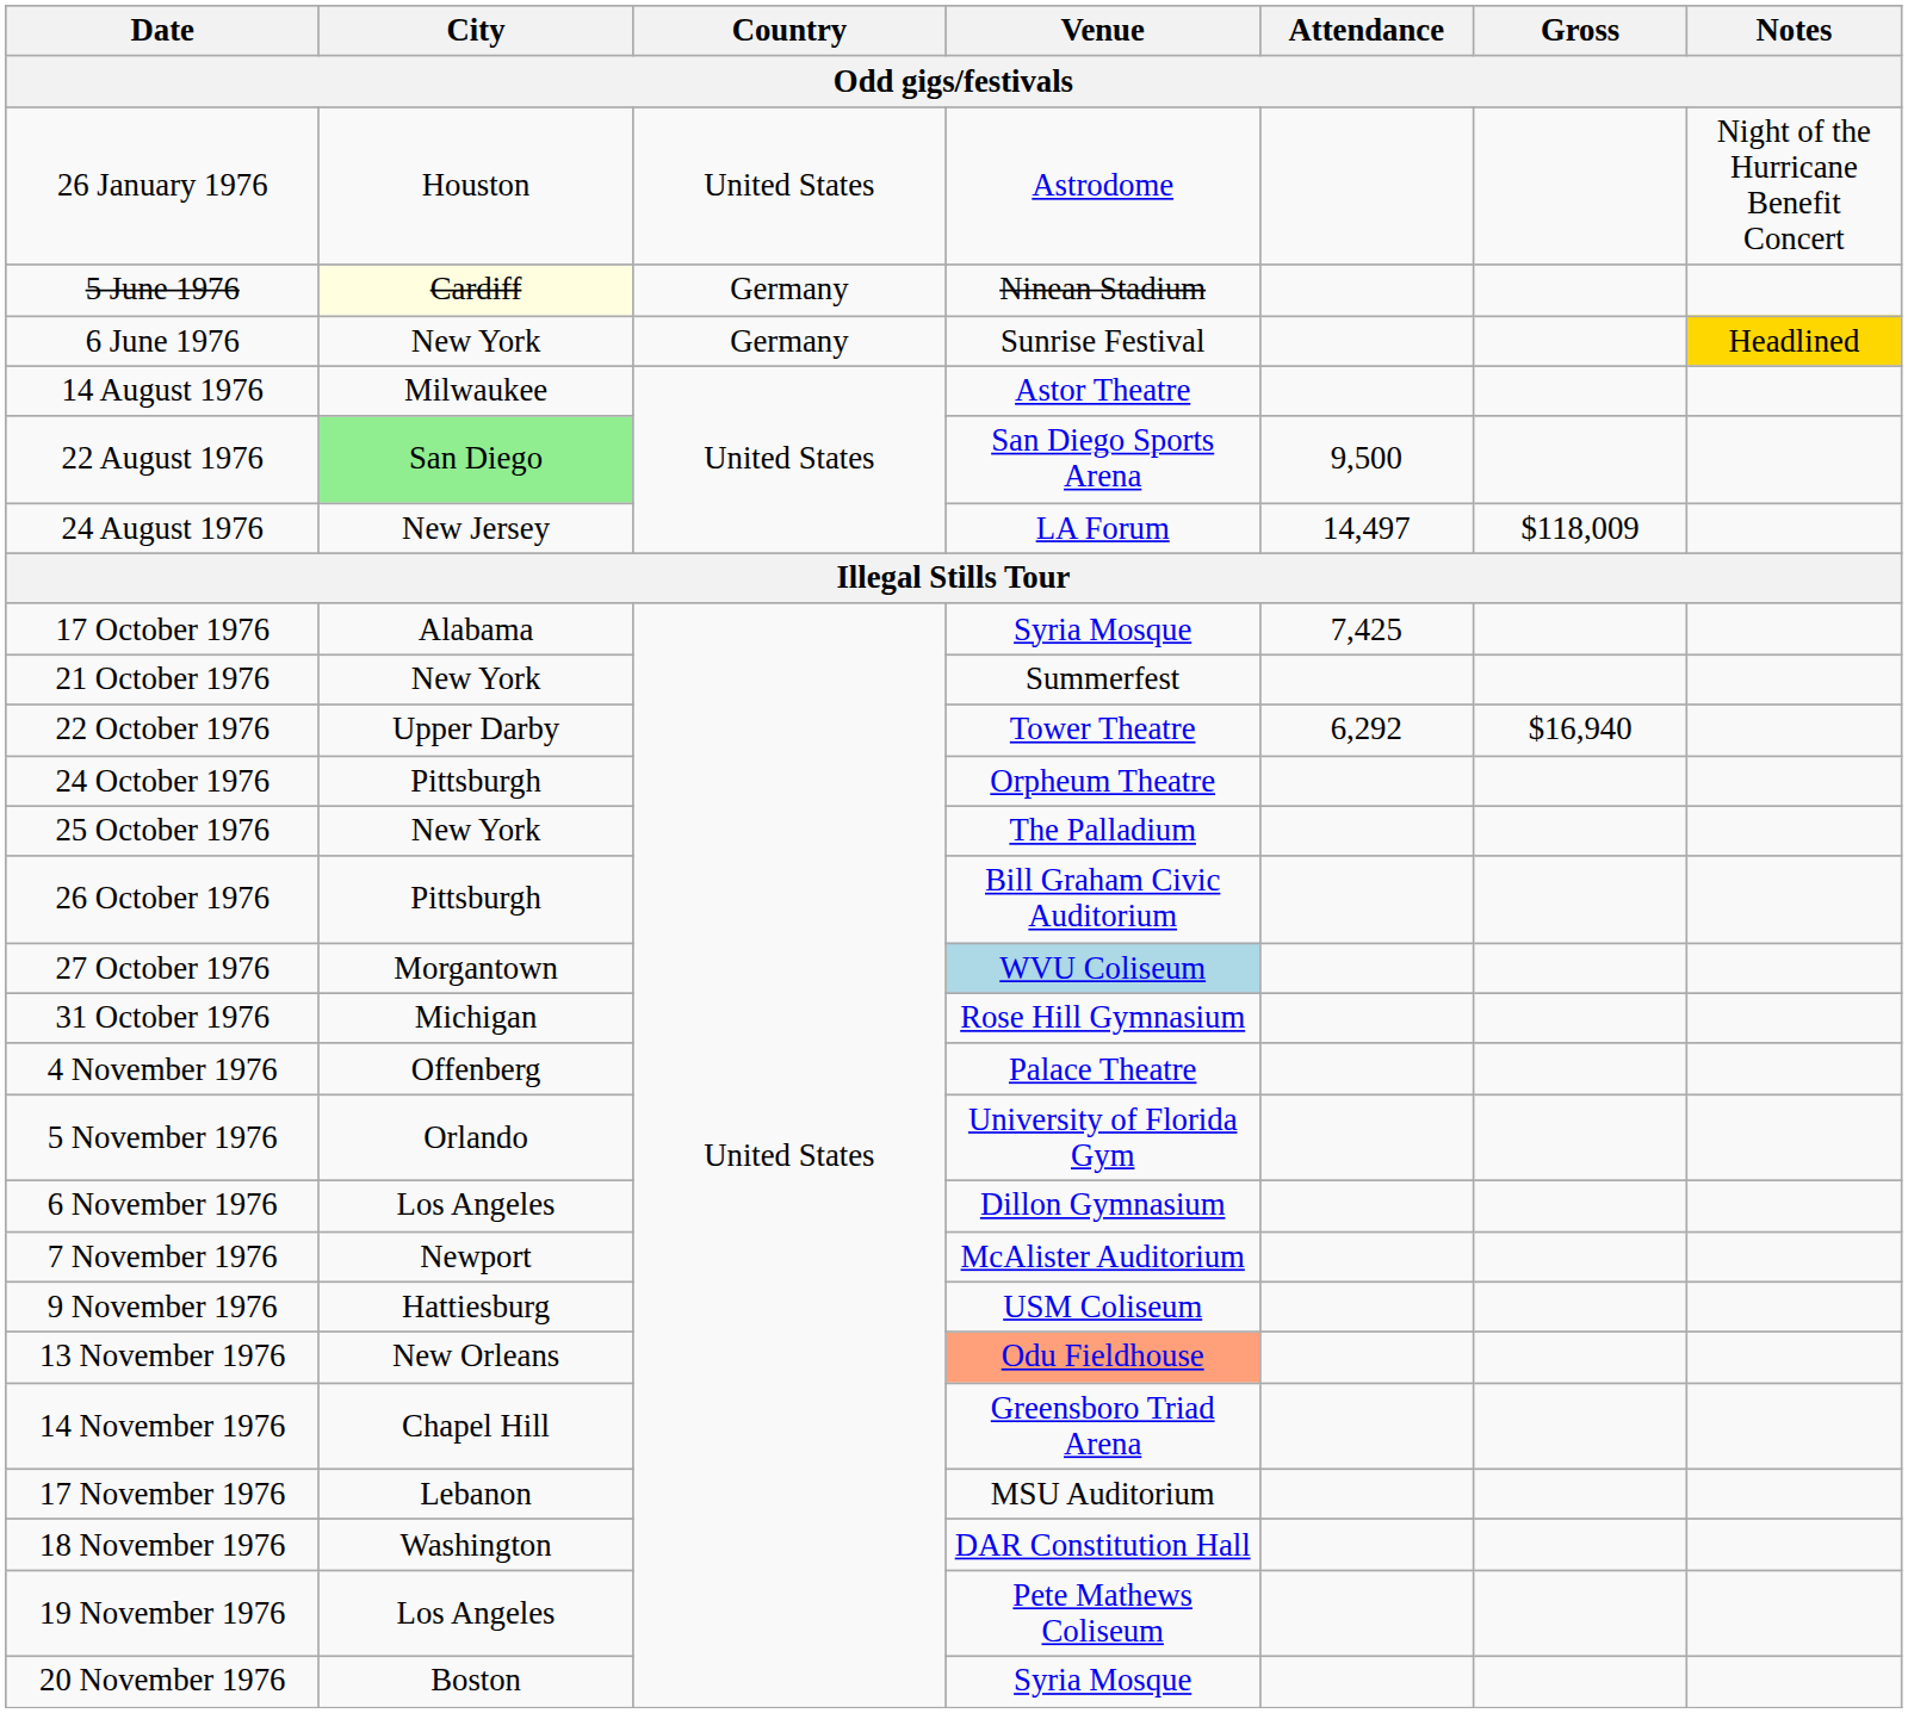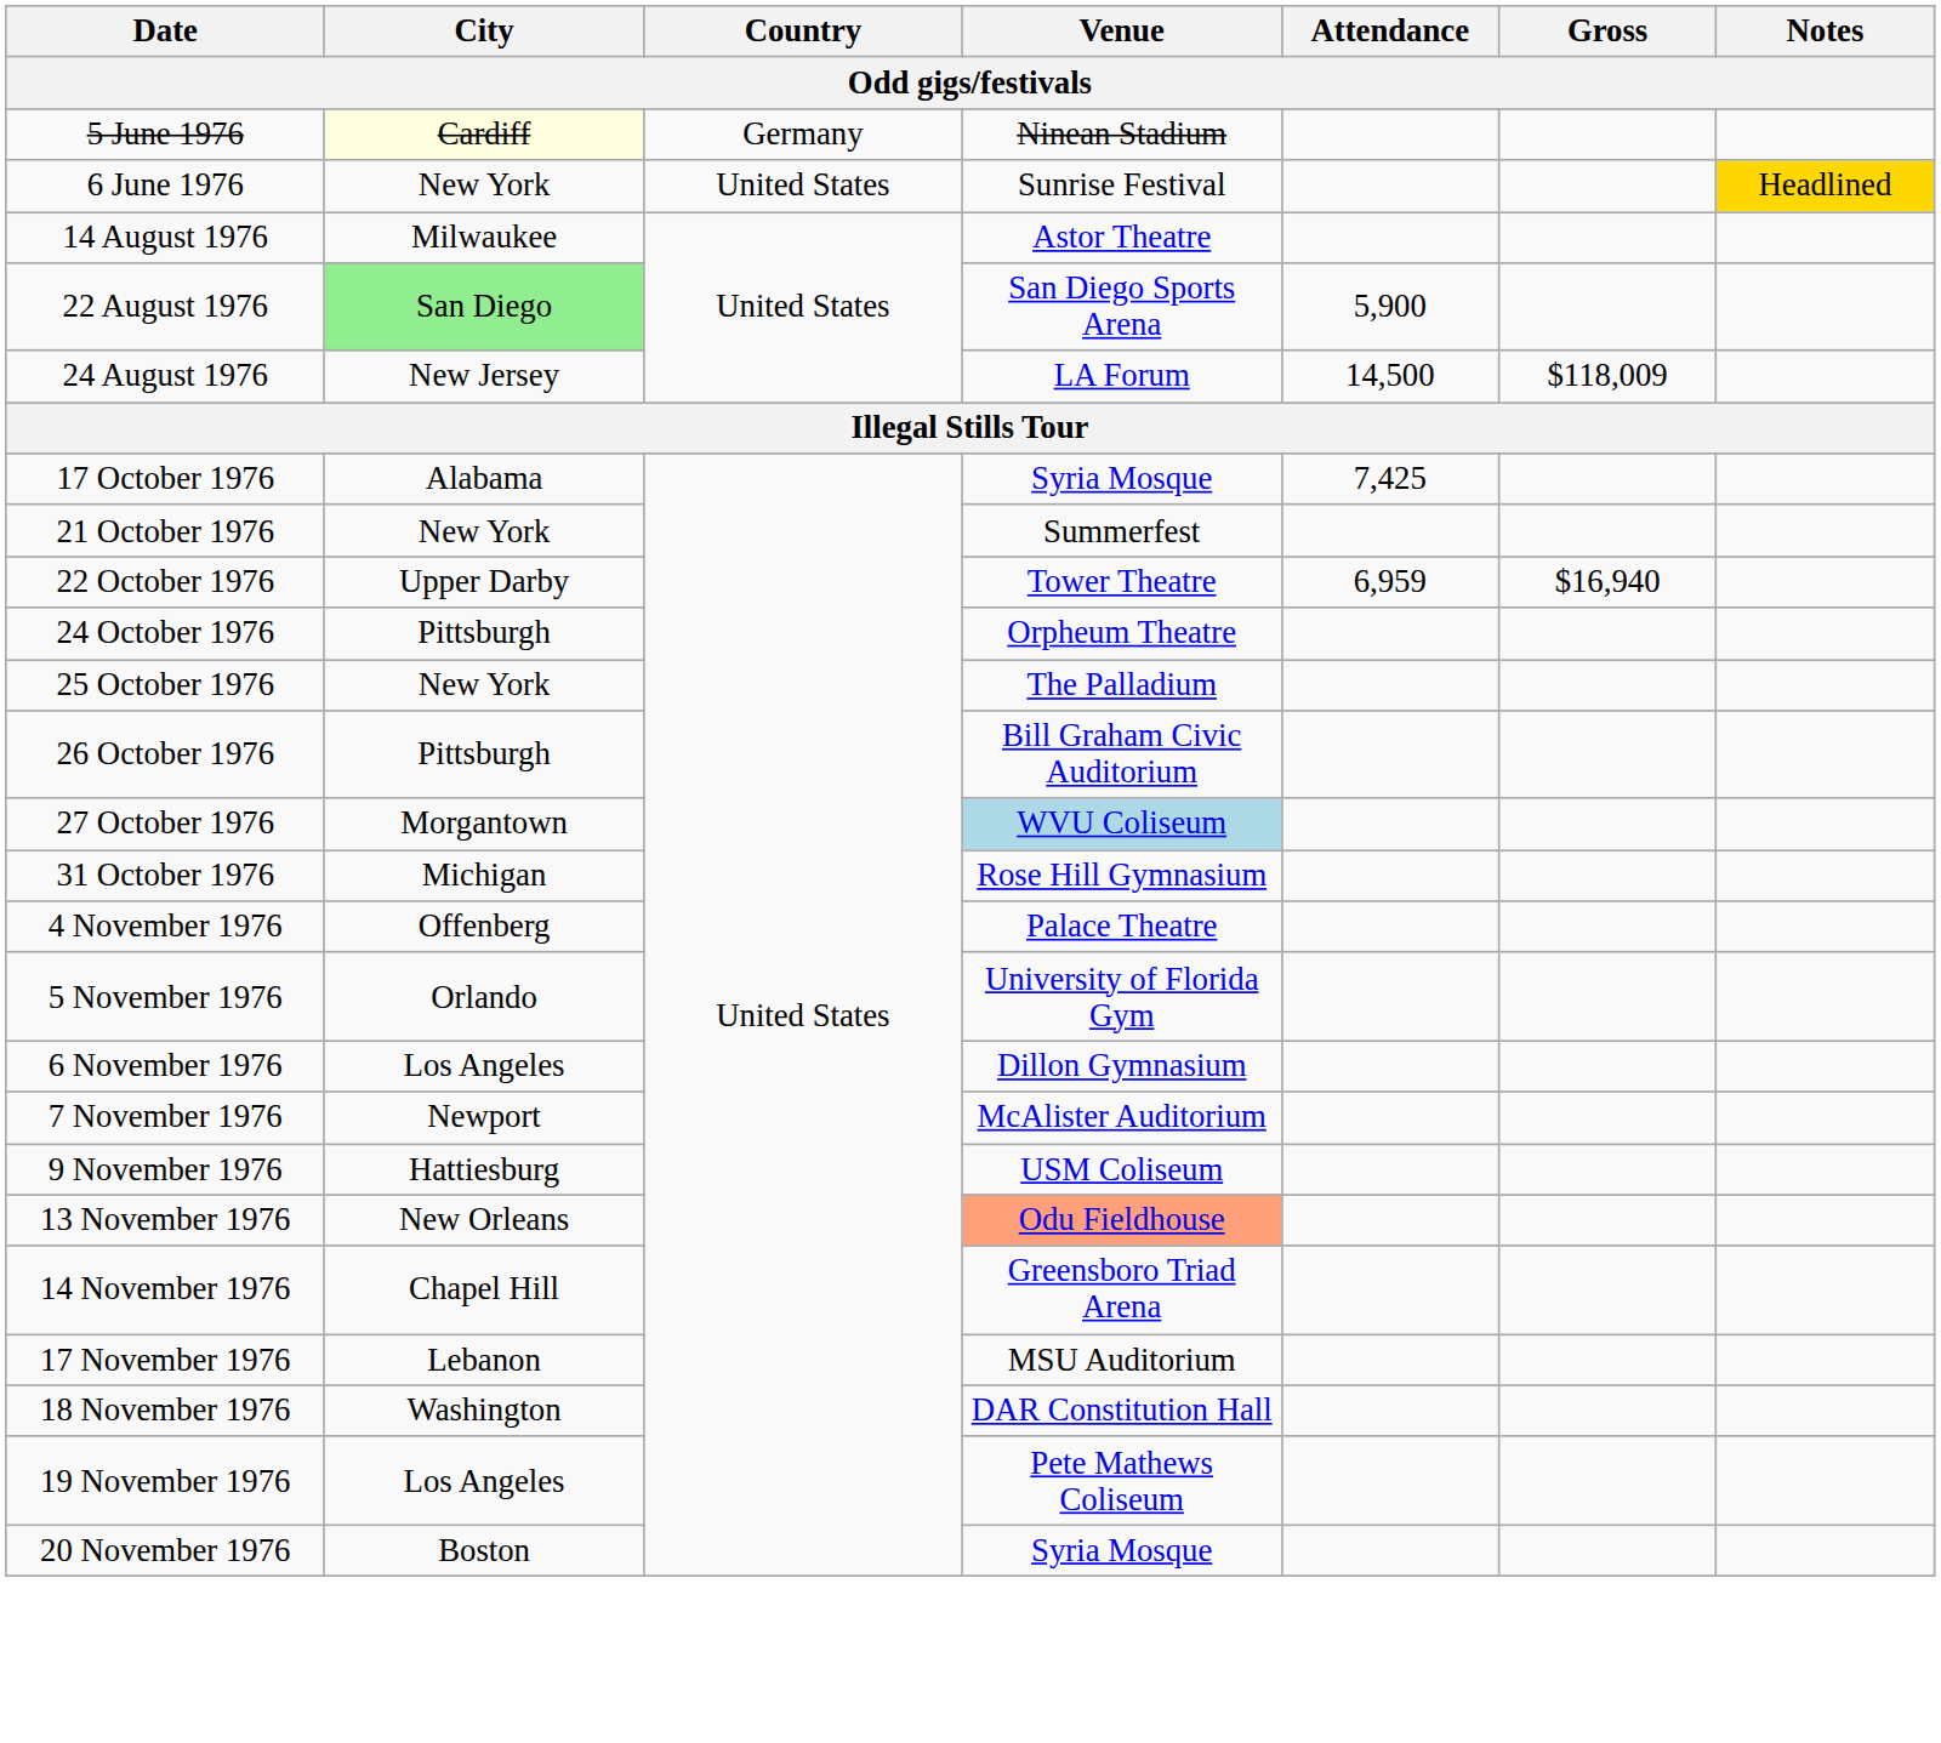 <table class="wikitable" style="text-align:center;">
 <tr>
 <th width="150">Date</th>
 <th width="150">City</th>
 <th width="150">Country</th>
 <th width="150">Venue</th>
 <th width="100">Attendance</th>
 <th width="100">Gross</th>
 <th width="100">Notes</th>
 </tr>
 <tr>
 <th colspan="7">Odd gigs/festivals</th>
 </tr>
 <tr>
-<td>26 January 1976</td>
-<td>Houston</td>
-<td>United States</td>
-<td><a href='#'>Astrodome</a></td>
-<td></td>
-<td></td>
-<td>Night of the Hurricane Benefit Concert</td>
-</tr>
-<tr>
 <td><s>5 June 1976</s></td>
 <td style="background: lightyellow;"><s>Cardiff</s></td>
 <td>Germany</td>
 <td><s>Ninean Stadium</s></td>
 <td></td>
 <td></td>
 <td></td>
 </tr>
 <tr>
 <td>6 June 1976</td>
 <td>New York</td>
-<td>Germany</td>
+<td>United States</td>
 <td>Sunrise Festival</td>
 <td></td>
 <td></td>
 <td style="background: gold;">Headlined</td>
 </tr>
 <tr>
 <td>14 August 1976</td>
 <td>Milwaukee</td>
 <td rowspan="3">United States</td>
 <td><a href='#'>Astor Theatre</a></td>
 <td></td>
 <td></td>
 <td></td>
 </tr>
 <tr>
 <td>22 August 1976</td>
 <td style="background: lightgreen;">San Diego</td>
 <td><a href='#'>San Diego Sports Arena</a></td>
-<td>9,500</td>
+<td>5,900</td>
 <td></td>
 <td></td>
 </tr>
 <tr>
 <td>24 August 1976</td>
 <td>New Jersey</td>
 <td><a href='#'>LA Forum</a></td>
-<td>14,497</td>
+<td>14,500</td>
 <td>$118,009</td>
 <td></td>
 </tr>
 <tr>
 <th colspan="7">Illegal Stills Tour</th>
 </tr>
 <tr>
 <td>17 October 1976</td>
 <td>Alabama</td>
 <td rowspan="19">United States</td>
 <td><a href='#'>Syria Mosque</a></td>
 <td>7,425</td>
 <td></td>
 <td></td>
 </tr>
 <tr>
 <td>21 October 1976</td>
 <td>New York</td>
 <td>Summerfest</td>
 <td></td>
 <td></td>
 <td></td>
 </tr>
 <tr>
 <td>22 October 1976</td>
 <td>Upper Darby</td>
 <td><a href='#'>Tower Theatre</a></td>
-<td>6,292</td>
+<td>6,959</td>
 <td>$16,940</td>
 <td></td>
 </tr>
 <tr>
 <td>24 October 1976</td>
 <td>Pittsburgh</td>
 <td><a href='#'>Orpheum Theatre</a></td>
 <td></td>
 <td></td>
 <td></td>
 </tr>
 <tr>
 <td>25 October 1976</td>
 <td>New York</td>
 <td><a href='#'>The Palladium</a></td>
 <td></td>
 <td></td>
 <td></td>
 </tr>
 <tr>
 <td>26 October 1976</td>
 <td>Pittsburgh</td>
 <td><a href='#'>Bill Graham Civic Auditorium</a></td>
 <td></td>
 <td></td>
 <td></td>
 </tr>
 <tr>
 <td>27 October 1976</td>
 <td>Morgantown</td>
 <td style="background: lightblue;"><a href='#'>WVU Coliseum</a></td>
 <td></td>
 <td></td>
 <td></td>
 </tr>
 <tr>
 <td>31 October 1976</td>
 <td>Michigan</td>
 <td><a href='#'>Rose Hill Gymnasium</a></td>
 <td></td>
 <td></td>
 <td></td>
 </tr>
 <tr>
 <td>4 November 1976</td>
 <td>Offenberg</td>
 <td><a href='#'>Palace Theatre</a></td>
 <td></td>
 <td></td>
 <td></td>
 </tr>
 <tr>
 <td>5 November 1976</td>
 <td>Orlando</td>
 <td><a href='#'>University of Florida Gym</a></td>
 <td></td>
 <td></td>
 <td></td>
 </tr>
 <tr>
 <td>6 November 1976</td>
 <td>Los Angeles</td>
 <td><a href='#'>Dillon Gymnasium</a></td>
 <td></td>
 <td></td>
 <td></td>
 </tr>
 <tr>
 <td>7 November 1976</td>
 <td>Newport</td>
 <td><a href='#'>McAlister Auditorium</a></td>
 <td></td>
 <td></td>
 <td></td>
 </tr>
 <tr>
 <td>9 November 1976</td>
 <td>Hattiesburg</td>
 <td><a href='#'>USM Coliseum</a></td>
 <td></td>
 <td></td>
 <td></td>
 </tr>
 <tr>
 <td>13 November 1976</td>
 <td>New Orleans</td>
 <td style="background: lightsalmon;"><a href='#'>Odu Fieldhouse</a></td>
 <td></td>
 <td></td>
 <td></td>
 </tr>
 <tr>
 <td>14 November 1976</td>
 <td>Chapel Hill</td>
 <td><a href='#'>Greensboro Triad Arena</a></td>
 <td></td>
 <td></td>
 <td></td>
 </tr>
 <tr>
 <td>17 November 1976</td>
 <td>Lebanon</td>
 <td>MSU Auditorium</td>
 <td></td>
 <td></td>
 <td></td>
 </tr>
 <tr>
 <td>18 November 1976</td>
 <td>Washington</td>
 <td><a href='#'>DAR Constitution Hall</a></td>
 <td></td>
 <td></td>
 <td></td>
 </tr>
 <tr>
 <td>19 November 1976</td>
 <td>Los Angeles</td>
 <td><a href='#'>Pete Mathews Coliseum</a></td>
 <td></td>
 <td></td>
 <td></td>
 </tr>
 <tr>
 <td>20 November 1976</td>
 <td>Boston</td>
 <td><a href='#'>Syria Mosque</a></td>
 <td></td>
 <td></td>
 <td></td>
 </tr>
 </table>
